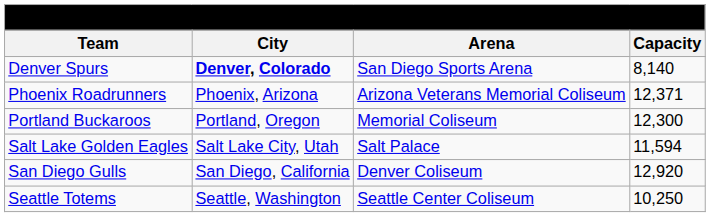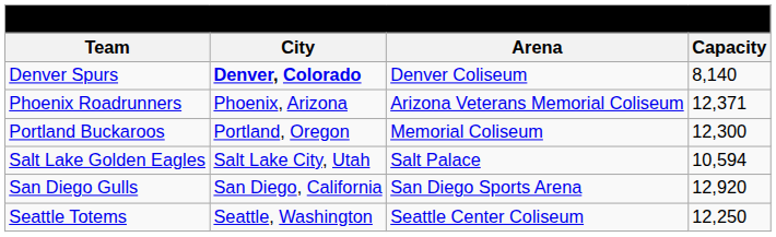 <table class="wikitable" style="width:auto">
 <tr>
 <td bgcolor="#000000" align="center" colspan="6"><strong><span>1973–74 Western Hockey League</span></strong></td>
 </tr>
 <tr>
 <th>Team</th>
 <th>City</th>
 <th>Arena</th>
 <th>Capacity</th>
 </tr>
 <tr>
 <td><a href='#'>Denver Spurs</a></td>
 <td><strong><a href='#'>Denver</a>, <a href='#'>Colorado</a></strong></td>
-<td><a href='#'>San Diego Sports Arena</a></td>
+<td><a href='#'>Denver Coliseum</a></td>
 <td>8,140</td>
 </tr>
 <tr>
 <td><a href='#'>Phoenix Roadrunners</a></td>
 <td><a href='#'>Phoenix</a>, <a href='#'>Arizona</a></td>
 <td><a href='#'>Arizona Veterans Memorial Coliseum</a></td>
 <td>12,371</td>
 </tr>
 <tr>
 <td><a href='#'>Portland Buckaroos</a></td>
 <td><a href='#'>Portland</a>, <a href='#'>Oregon</a></td>
 <td><a href='#'>Memorial Coliseum</a></td>
 <td>12,300</td>
 </tr>
 <tr>
 <td><a href='#'>Salt Lake Golden Eagles</a></td>
 <td><a href='#'>Salt Lake City</a>, <a href='#'>Utah</a></td>
 <td><a href='#'>Salt Palace</a></td>
-<td>11,594</td>
+<td>10,594</td>
 </tr>
 <tr>
 <td><a href='#'>San Diego Gulls</a></td>
 <td><a href='#'>San Diego</a>, <a href='#'>California</a></td>
-<td><a href='#'>Denver Coliseum</a></td>
+<td><a href='#'>San Diego Sports Arena</a></td>
 <td>12,920</td>
 </tr>
 <tr>
 <td><a href='#'>Seattle Totems</a></td>
 <td><a href='#'>Seattle</a>, <a href='#'>Washington</a></td>
 <td><a href='#'>Seattle Center Coliseum</a></td>
-<td>10,250</td>
+<td>12,250</td>
 </tr>
 </table>
